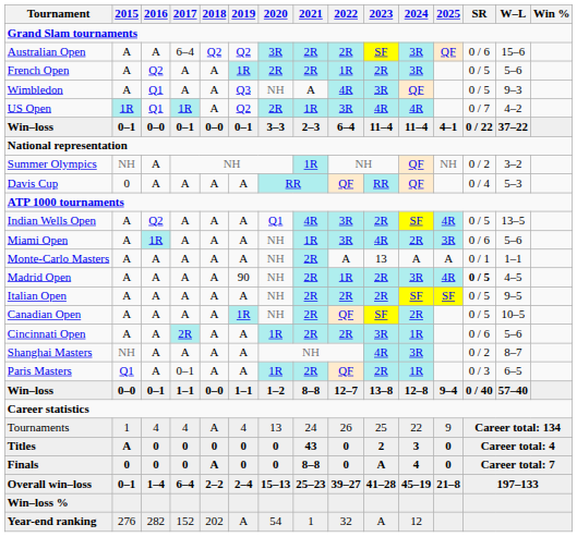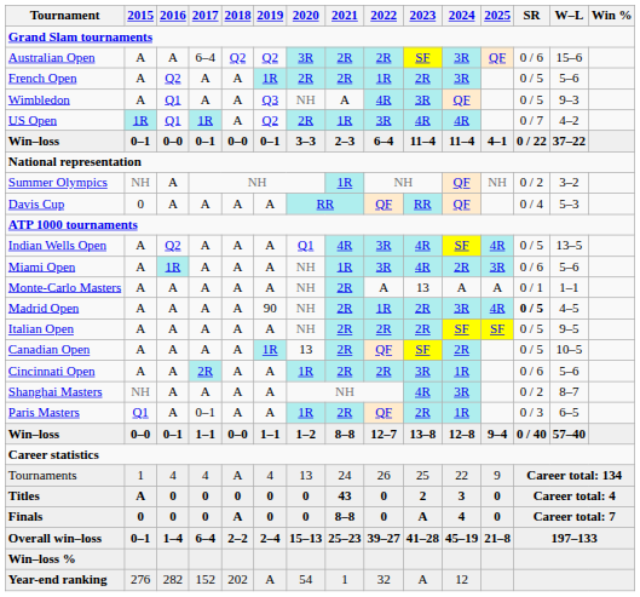 <table class=wikitable style=text-align:center>
 <tr>
 <th>Tournament</th>
 <th><a href='#'>2015</a></th>
 <th><a href='#'>2016</a></th>
 <th><a href='#'>2017</a></th>
 <th><a href='#'>2018</a></th>
 <th><a href='#'>2019</a></th>
 <th><a href='#'>2020</a></th>
 <th><a href='#'>2021</a></th>
 <th><a href='#'>2022</a></th>
 <th><a href='#'>2023</a></th>
 <th><a href='#'>2024</a></th>
 <th><a href='#'>2025</a></th>
 <th>SR</th>
 <th>W–L</th>
 <th>Win %</th>
 </tr>
 <tr>
 <td colspan=15 align=left><strong><a href='#'>Grand Slam tournaments</a></strong></td>
 </tr>
 <tr>
 <td style=text-align:left><a href='#'>Australian Open</a></td>
 <td>A</td>
 <td>A</td>
 <td>6–4</td>
 <td><a href='#'>Q2</a></td>
 <td><a href='#'>Q2</a></td>
 <td style=background:#afeeee><a href='#'>3R</a></td>
 <td style=background:#afeeee><a href='#'>2R</a></td>
 <td style=background:#afeeee><a href='#'>2R</a></td>
 <td style=background:yellow><a href='#'>SF</a></td>
 <td style=background:#afeeee><a href='#'>3R</a></td>
 <td style=background:#ffebcd><a href='#'>QF</a></td>
 <td>0 / 6</td>
 <td>15–6</td>
 <td></td>
 </tr>
 <tr>
 <td style=text-align:left><a href='#'>French Open</a></td>
 <td>A</td>
 <td><a href='#'>Q2</a></td>
 <td>A</td>
 <td>A</td>
 <td style=background:#afeeee><a href='#'>1R</a></td>
 <td style=background:#afeeee><a href='#'>2R</a></td>
 <td style=background:#afeeee><a href='#'>2R</a></td>
 <td style=background:#afeeee><a href='#'>1R</a></td>
 <td style=background:#afeeee><a href='#'>2R</a></td>
 <td style=background:#afeeee><a href='#'>3R</a></td>
 <td></td>
 <td>0 / 5</td>
 <td>5–6</td>
 <td></td>
 </tr>
 <tr>
 <td style=text-align:left><a href='#'>Wimbledon</a></td>
 <td>A</td>
 <td><a href='#'>Q1</a></td>
 <td>A</td>
 <td>A</td>
 <td><a href='#'>Q3</a></td>
 <td style=color:#767676>NH</td>
 <td>A</td>
 <td style=background:#afeeee><a href='#'>4R</a></td>
 <td style=background:#afeeee><a href='#'>3R</a></td>
 <td style=background:#ffebcd><a href='#'>QF</a></td>
 <td></td>
 <td>0 / 5</td>
 <td>9–3</td>
 <td></td>
 </tr>
 <tr>
 <td style=text-align:left><a href='#'>US Open</a></td>
 <td style=background:#afeeee><a href='#'>1R</a></td>
 <td><a href='#'>Q1</a></td>
 <td style=background:#afeeee><a href='#'>1R</a></td>
 <td>A</td>
 <td><a href='#'>Q2</a></td>
 <td style=background:#afeeee><a href='#'>2R</a></td>
 <td style=background:#afeeee><a href='#'>1R</a></td>
 <td style=background:#afeeee><a href='#'>3R</a></td>
 <td style=background:#afeeee><a href='#'>4R</a></td>
 <td style=background:#afeeee><a href='#'>4R</a></td>
 <td></td>
 <td>0 / 7</td>
 <td>4–2</td>
 <td></td>
 </tr>
 <tr style=background:#efefef;font-weight:bold>
 <td style="text-align:left">Win–loss</td>
 <td>0–1</td>
 <td>0–0</td>
 <td>0–1</td>
 <td>0–0</td>
 <td>0–1</td>
 <td>3–3</td>
 <td>2–3</td>
 <td>6–4</td>
 <td>11–4</td>
 <td>11–4</td>
 <td>4–1</td>
 <td>0 / 22</td>
 <td>37–22</td>
 <td></td>
 </tr>
 <tr>
 <td colspan=15 align=left><strong>National representation</strong></td>
 </tr>
 <tr>
 <td align=left><a href='#'>Summer Olympics</a></td>
 <td style=color:#767676>NH</td>
 <td>A</td>
 <td colspan=4 style=color:#767676>NH</td>
 <td style=background:#afeeee><a href='#'>1R</a></td>
 <td colspan=2 style=color:#767676>NH</td>
 <td style=background:#ffebcd><a href='#'>QF</a></td>
 <td style=color:#767676>NH</td>
 <td>0 / 2</td>
 <td>3–2</td>
 <td></td>
 </tr>
 <tr>
 <td align=left><a href='#'>Davis Cup</a></td>
 <td>0</td>
 <td>A</td>
 <td>A</td>
 <td>A</td>
 <td>A</td>
 <td colspan=2 style=background:#afeeee><a href='#'>RR</a></td>
 <td style=background:#ffebcd><a href='#'>QF</a></td>
 <td style=background:#afeeee><a href='#'>RR</a></td>
 <td style=background:#ffebcd><a href='#'>QF</a></td>
 <td></td>
 <td>0 / 4</td>
 <td>5–3</td>
 <td></td>
 </tr>
 <tr>
 <td colspan=15 align=left><strong><a href='#'>ATP 1000 tournaments</a></strong></td>
 </tr>
 <tr>
 <td align=left><a href='#'>Indian Wells Open</a></td>
 <td>A</td>
 <td><a href='#'>Q2</a></td>
 <td>A</td>
 <td>A</td>
 <td>A</td>
 <td><a href='#'>Q1</a></td>
 <td style=background:#afeeee><a href='#'>4R</a></td>
 <td style=background:#afeeee><a href='#'>3R</a></td>
-<td style=background:#afeeee><a href='#'>2R</a></td>
+<td style=background:#afeeee><a href='#'>4R</a></td>
 <td style=background:yellow><a href='#'>SF</a></td>
 <td style=background:#afeeee><a href='#'>4R</a></td>
 <td>0 / 5</td>
 <td>13–5</td>
 <td></td>
 </tr>
 <tr>
 <td align=left><a href='#'>Miami Open</a></td>
 <td>A</td>
 <td style=background:#afeeee><a href='#'>1R</a></td>
 <td>A</td>
 <td>A</td>
 <td>A</td>
 <td style=color:#767676>NH</td>
 <td style=background:#afeeee><a href='#'>1R</a></td>
 <td style=background:#afeeee><a href='#'>3R</a></td>
 <td style=background:#afeeee><a href='#'>4R</a></td>
 <td style=background:#afeeee><a href='#'>2R</a></td>
 <td style=background:#afeeee><a href='#'>3R</a></td>
 <td>0 / 6</td>
 <td>5–6</td>
 <td></td>
 </tr>
 <tr>
 <td align=left><a href='#'>Monte-Carlo Masters</a></td>
 <td>A</td>
 <td>A</td>
 <td>A</td>
 <td>A</td>
 <td>A</td>
 <td style=color:#767676>NH</td>
 <td style=background:#afeeee><a href='#'>2R</a></td>
 <td>A</td>
 <td>13</td>
 <td>A</td>
 <td>A</td>
 <td>0 / 1</td>
 <td>1–1</td>
 <td></td>
 </tr>
 <tr>
 <td align=left><a href='#'>Madrid Open</a></td>
 <td>A</td>
 <td>A</td>
 <td>A</td>
 <td>A</td>
 <td>90</td>
 <td style=color:#767676>NH</td>
 <td style=background:#afeeee><a href='#'>2R</a></td>
 <td style=background:#afeeee><a href='#'>1R</a></td>
 <td style=background:#afeeee><a href='#'>2R</a></td>
 <td style=background:#afeeee><a href='#'>3R</a></td>
 <td style=background:#afeeee><a href='#'>4R</a></td>
 <td><strong>0 / 5</strong></td>
 <td>4–5</td>
 <td></td>
 </tr>
 <tr>
 <td align=left><a href='#'>Italian Open</a></td>
 <td>A</td>
 <td>A</td>
 <td>A</td>
 <td>A</td>
 <td>A</td>
 <td style=color:#767676>NH</td>
 <td style=background:#afeeee><a href='#'>2R</a></td>
 <td style=background:#afeeee><a href='#'>2R</a></td>
 <td style=background:#afeeee><a href='#'>2R</a></td>
 <td style=background:yellow><a href='#'>SF</a></td>
 <td style=background:yellow><a href='#'>SF</a></td>
 <td>0 / 5</td>
 <td>9–5</td>
 <td></td>
 </tr>
 <tr>
 <td align=left><a href='#'>Canadian Open</a></td>
 <td>A</td>
 <td>A</td>
 <td>A</td>
 <td>A</td>
 <td style=background:#afeeee><a href='#'>1R</a></td>
-<td style=color:#767676>NH</td>
+<td>13</td>
 <td style=background:#afeeee><a href='#'>2R</a></td>
 <td style=background:#ffebcd><a href='#'>QF</a></td>
 <td style=background:yellow><a href='#'>SF</a></td>
 <td style=background:#afeeee><a href='#'>2R</a></td>
 <td></td>
 <td>0 / 5</td>
 <td>10–5</td>
 <td></td>
 </tr>
 <tr>
 <td align=left><a href='#'>Cincinnati Open</a></td>
 <td>A</td>
 <td>A</td>
 <td style=background:#afeeee><a href='#'>2R</a></td>
 <td>A</td>
 <td>A</td>
 <td style=background:#afeeee><a href='#'>1R</a></td>
 <td style=background:#afeeee><a href='#'>2R</a></td>
 <td style=background:#afeeee><a href='#'>2R</a></td>
 <td style=background:#afeeee><a href='#'>3R</a></td>
 <td style=background:#afeeee><a href='#'>1R</a></td>
 <td></td>
 <td>0 / 6</td>
 <td>5–6</td>
 <td></td>
 </tr>
 <tr>
 <td align=left><a href='#'>Shanghai Masters</a></td>
 <td style=color:#767676>NH</td>
 <td>A</td>
 <td>A</td>
 <td>A</td>
 <td>A</td>
 <td colspan=3 style=color:#767676>NH</td>
 <td style=background:#afeeee><a href='#'>4R</a></td>
 <td style=background:#afeeee><a href='#'>3R</a></td>
 <td></td>
 <td>0 / 2</td>
 <td>8–7</td>
 <td></td>
 </tr>
 <tr>
 <td align=left><a href='#'>Paris Masters</a></td>
 <td><a href='#'>Q1</a></td>
 <td>A</td>
 <td>0–1</td>
 <td>A</td>
 <td>A</td>
 <td style=background:#afeeee><a href='#'>1R</a></td>
 <td style=background:#afeeee><a href='#'>2R</a></td>
 <td style=background:#ffebcd><a href='#'>QF</a></td>
 <td style=background:#afeeee><a href='#'>2R</a></td>
 <td style=background:#afeeee><a href='#'>1R</a></td>
 <td></td>
 <td>0 / 3</td>
 <td>6–5</td>
 <td></td>
 </tr>
 <tr style=background:#efefef;font-weight:bold>
 <td style="text-align:left">Win–loss</td>
 <td>0–0</td>
 <td>0–1</td>
 <td>1–1</td>
 <td>0–0</td>
 <td>1–1</td>
 <td>1–2</td>
 <td>8–8</td>
 <td>12–7</td>
 <td>13–8</td>
 <td>12–8</td>
 <td>9–4</td>
 <td>0 / 40</td>
 <td>57–40</td>
 <td></td>
 </tr>
 <tr>
 <td colspan=15 align=left><strong>Career statistics</strong></td>
 </tr>
 <tr bgcolor=efefef>
 <td align=left>Tournaments</td>
 <td>1</td>
 <td>4</td>
 <td>4</td>
 <td>A</td>
 <td>4</td>
 <td>13</td>
 <td>24</td>
 <td>26</td>
 <td>25</td>
 <td>22</td>
 <td>9</td>
 <td colspan=3><strong>Career total: 134</strong></td>
 </tr>
 <tr style=font-weight:bold;background:#efefef>
 <td style=text-align:left>Titles</td>
 <td>A</td>
 <td>0</td>
 <td>0</td>
 <td>0</td>
 <td>0</td>
 <td>0</td>
 <td>43</td>
 <td>0</td>
 <td>2</td>
 <td>3</td>
 <td>0</td>
 <td colspan=3>Career total: 4</td>
 </tr>
 <tr style=font-weight:bold;background:#efefef>
 <td style=text-align:left>Finals</td>
 <td>0</td>
 <td>0</td>
 <td>0</td>
 <td>A</td>
 <td>0</td>
 <td>0</td>
 <td>8–8</td>
 <td>0</td>
 <td>A</td>
 <td>4</td>
 <td>0</td>
 <td colspan=3>Career total: 7</td>
 </tr>
 <tr style=font-weight:bold;background:#efefef>
 <td style="text-align:left">Overall win–loss</td>
 <td>0–1</td>
 <td>1–4</td>
 <td>6–4</td>
 <td>2–2</td>
 <td>2–4</td>
 <td>15–13</td>
 <td>25–23</td>
 <td>39–27</td>
 <td>41–28</td>
 <td>45–19</td>
 <td>21–8</td>
 <td colspan="3">197–133</td>
 </tr>
 <tr style=font-weight:bold;background:#efefef>
 <td style=text-align:left>Win–loss %</td>
 <td></td>
 <td></td>
 <td></td>
 <td></td>
 <td></td>
 <td></td>
 <td></td>
 <td></td>
 <td></td>
 <td></td>
 <td></td>
 <td colspan=3></td>
 </tr>
 <tr style=background:#efefef>
 <td style="text-align:left"><strong>Year-end ranking</strong></td>
 <td>276</td>
 <td>282</td>
 <td>152</td>
 <td>202</td>
 <td>A</td>
 <td>54</td>
 <td>1</td>
 <td>32</td>
 <td>A</td>
 <td>12</td>
 <td></td>
 <td colspan="3"></td>
 </tr>
 </table>
